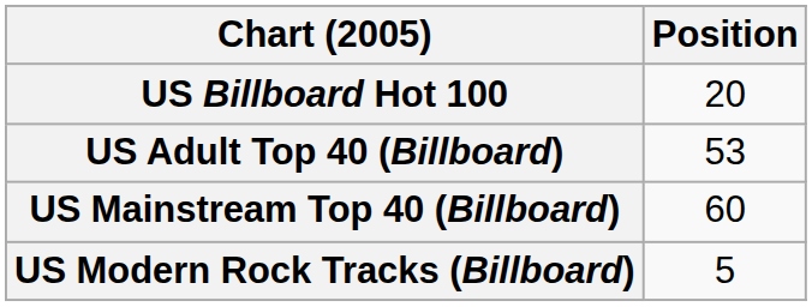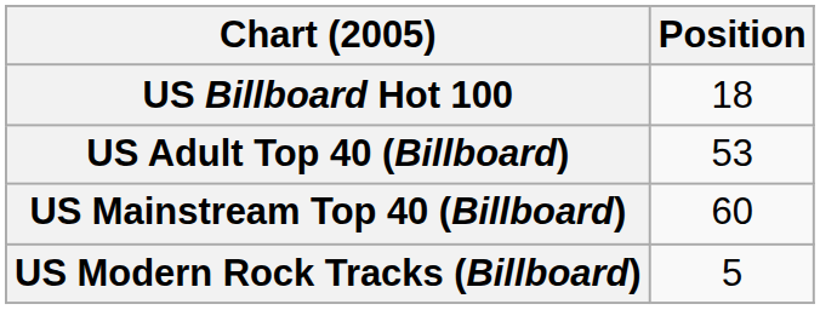 <table class="wikitable sortable plainrowheaders" style="text-align:center">
 <tr>
 <th scope="col">Chart (2005)</th>
 <th scope="col">Position</th>
 </tr>
 <tr>
 <th scope="row">US <em>Billboard</em> Hot 100</th>
-<td>20</td>
+<td>18</td>
 </tr>
 <tr>
 <th scope="row">US Adult Top 40 (<em>Billboard</em>)</th>
 <td>53</td>
 </tr>
 <tr>
 <th scope="row">US Mainstream Top 40 (<em>Billboard</em>)</th>
 <td>60</td>
 </tr>
 <tr>
 <th scope="row">US Modern Rock Tracks (<em>Billboard</em>)</th>
 <td>5</td>
 </tr>
 </table>
